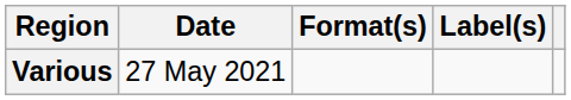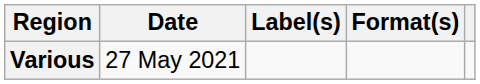 <table class="wikitable plainrowheaders">
 <tr>
 <th scope="col">Region</th>
 <th scope="col">Date</th>
+<th scope="col">Label(s)</th>
 <th scope="col">Format(s)</th>
-<th scope="col">Label(s)</th>
 <th scope="col"></th>
 </tr>
 <tr>
 <th scope="row">Various</th>
 <td>27 May 2021</td>
 <td></td>
 <td></td>
 <td></td>
 </tr>
 </table>
